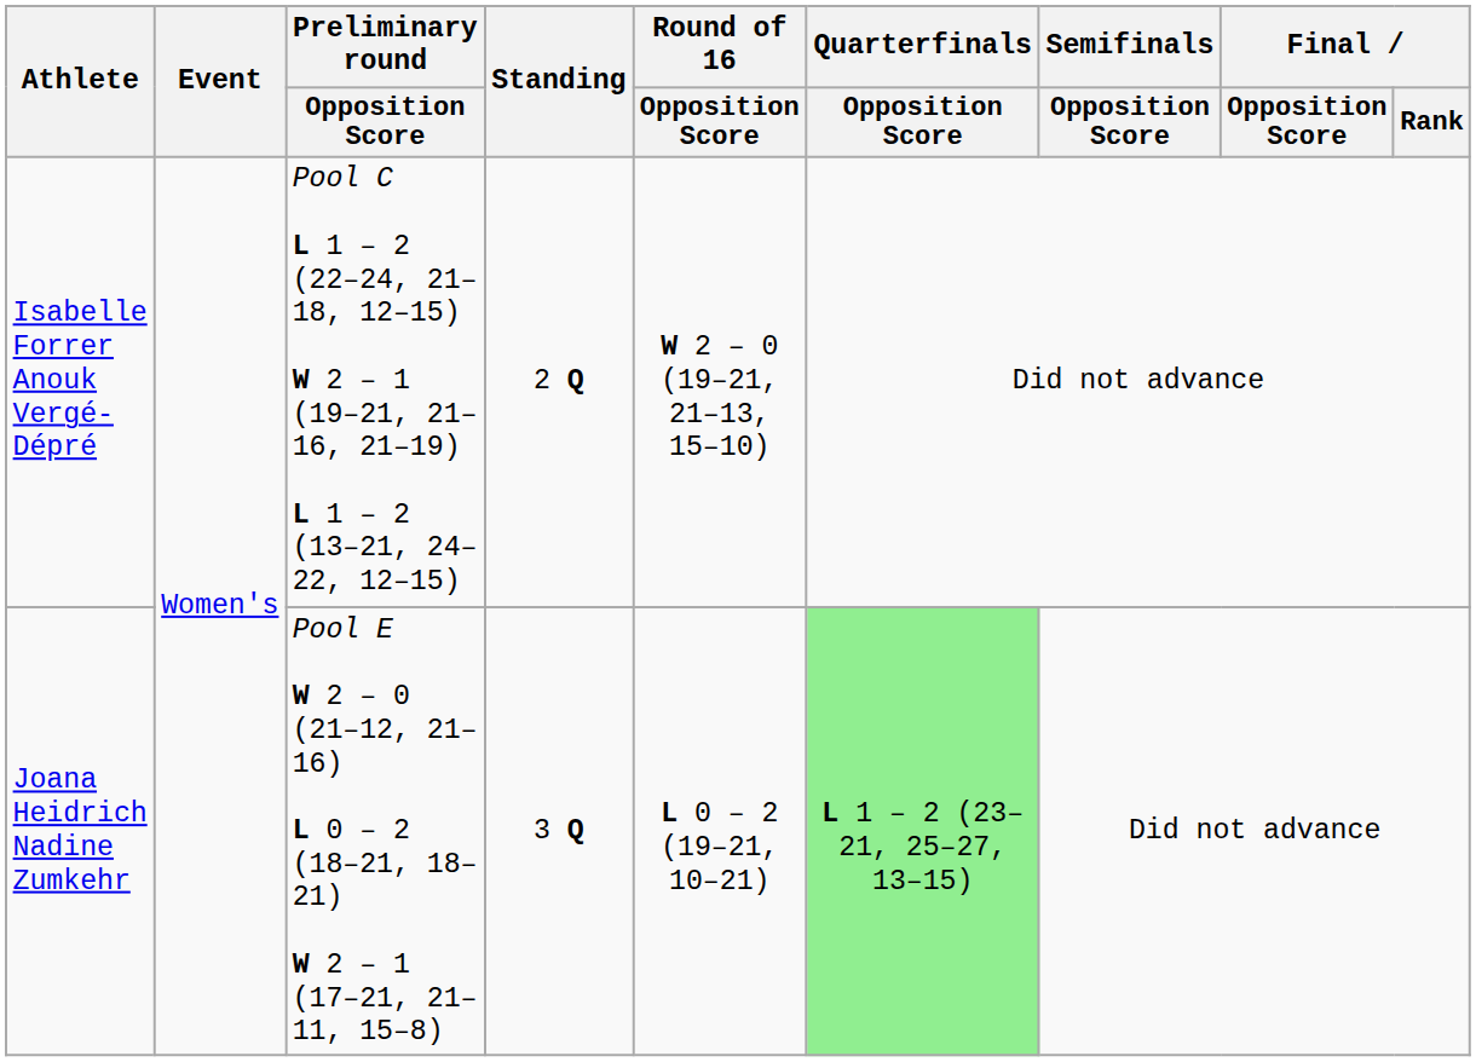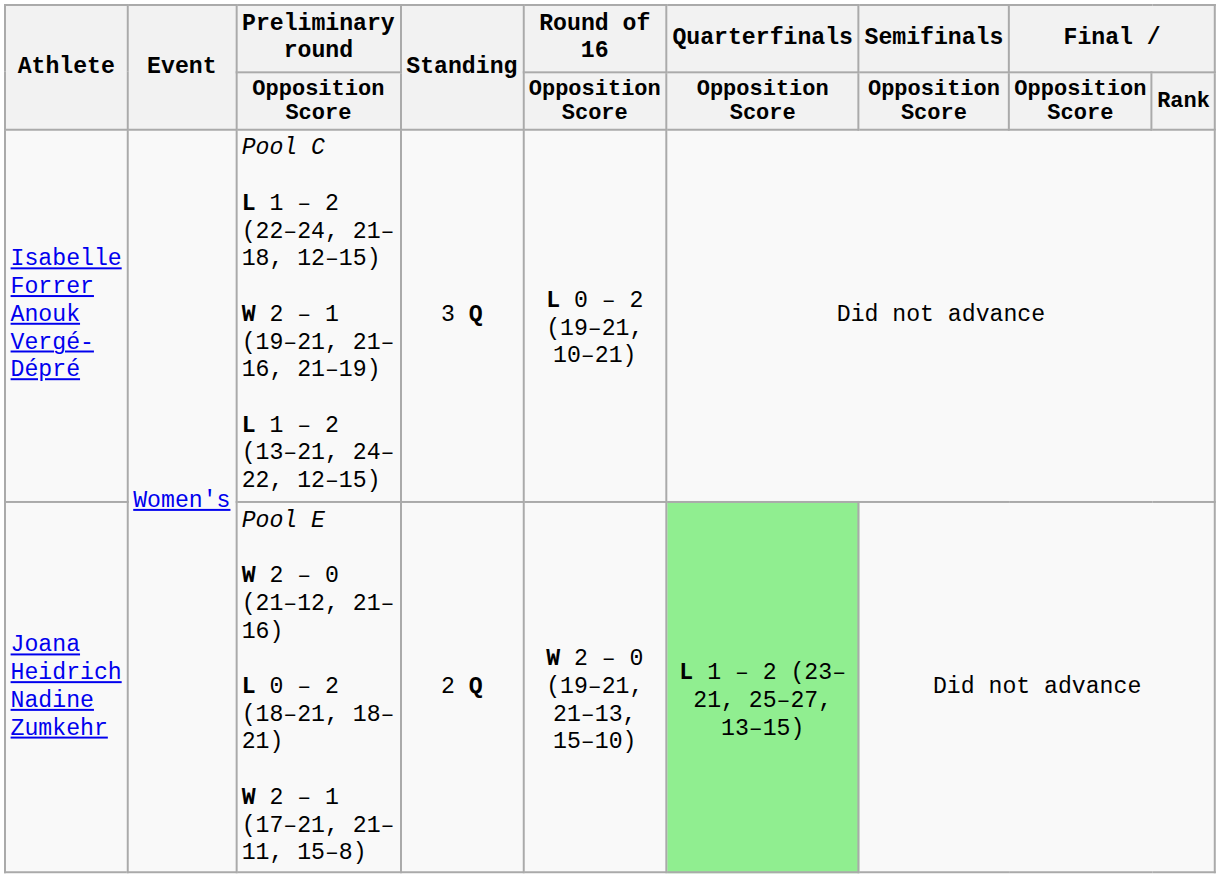 <table class=wikitable style="font-size:90%">
 <tr>
 <th rowspan="2">Athlete</th>
 <th rowspan="2">Event</th>
 <th>Preliminary round</th>
 <th rowspan="2">Standing</th>
 <th>Round of 16</th>
 <th>Quarterfinals</th>
 <th>Semifinals</th>
 <th colspan=2>Final / </th>
 </tr>
 <tr style="font-size:95%">
 <th>Opposition<br>Score</th>
 <th>Opposition<br>Score</th>
 <th>Opposition<br>Score</th>
 <th>Opposition<br>Score</th>
 <th>Opposition<br>Score</th>
 <th>Rank</th>
 </tr>
 <tr align=center>
 <td align=left><a href='#'>Isabelle Forrer</a><br><a href='#'>Anouk Vergé-Dépré</a></td>
 <td align=left rowspan=2><a href='#'>Women's</a></td>
 <td align=left><em>Pool C</em><br><br><strong>L</strong> 1 – 2 (22–24, 21–18, 12–15)<br><br><strong>W</strong> 2 – 1 (19–21, 21–16, 21–19)<br><br><strong>L</strong> 1 – 2 (13–21, 24–22, 12–15)</td>
-<td>2 <strong>Q</strong></td>
-<td><br><strong>W</strong> 2 – 0 (19–21, 21–13, 15–10)</td>
+<td>3 <strong>Q</strong></td>
+<td><br><strong>L</strong> 0 – 2 (19–21, 10–21)</td>
 <td colspan=4>Did not advance</td>
 </tr>
 <tr align=center>
 <td align=left><a href='#'>Joana Heidrich</a><br><a href='#'>Nadine Zumkehr</a></td>
 <td align=left><em>Pool E</em><br><br><strong>W</strong> 2 – 0 (21–12, 21–16)<br><br><strong>L</strong> 0 – 2 (18–21, 18–21)<br><br><strong>W</strong> 2 – 1 (17–21, 21–11, 15–8)</td>
-<td>3 <strong>Q</strong></td>
-<td><br><strong>L</strong> 0 – 2 (19–21, 10–21)</td>
+<td>2 <strong>Q</strong></td>
+<td><br><strong>W</strong> 2 – 0 (19–21, 21–13, 15–10)</td>
 <td style="background: lightgreen;"><br><strong>L</strong> 1 – 2 (23–21, 25–27, 13–15)</td>
 <td colspan=3>Did not advance</td>
 </tr>
 </table>
